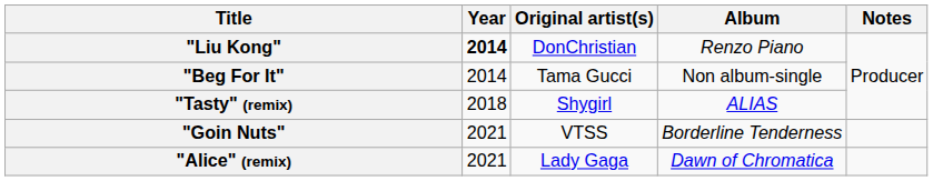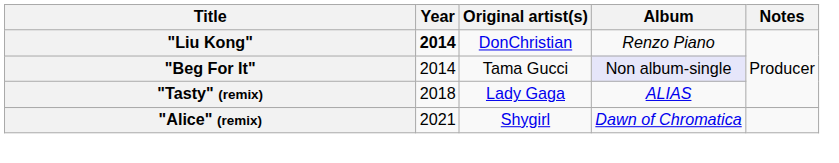 <table class="wikitable plainrowheaders" style="text-align:center;">
 <tr>
 <th scope="col" style="width:25em;">Title</th>
 <th scope="col">Year</th>
 <th scope="col">Original artist(s)</th>
 <th scope="col">Album</th>
 <th scope="col">Notes</th>
 </tr>
 <tr>
 <th scope="row">"Liu Kong"</th>
 <td><strong>2014</strong></td>
 <td><a href='#'>DonChristian</a></td>
 <td><em>Renzo Piano</em></td>
 <td rowspan="3">Producer</td>
 </tr>
 <tr>
 <th scope="row">"Beg For It"</th>
 <td>2014</td>
 <td>Tama Gucci</td>
-<td>Non album-single</td>
+<td style="background: lavender;">Non album-single</td>
 </tr>
 <tr>
 <th scope="row">"Tasty" <small>(remix)</small></th>
 <td>2018</td>
-<td><a href='#'>Shygirl</a></td>
+<td><a href='#'>Lady Gaga</a></td>
 <td><em><a href='#'>ALIAS</a></em></td>
-</tr>
-<tr>
-<th scope="row">"Goin Nuts"</th>
-<td>2021</td>
-<td>VTSS</td>
-<td><em>Borderline Tenderness</em></td>
-<td></td>
 </tr>
 <tr>
 <th scope="row">"Alice" <small>(remix)</small></th>
 <td>2021</td>
-<td><a href='#'>Lady Gaga</a></td>
+<td><a href='#'>Shygirl</a></td>
 <td><em><a href='#'>Dawn of Chromatica</a></em></td>
 </tr>
 </table>
